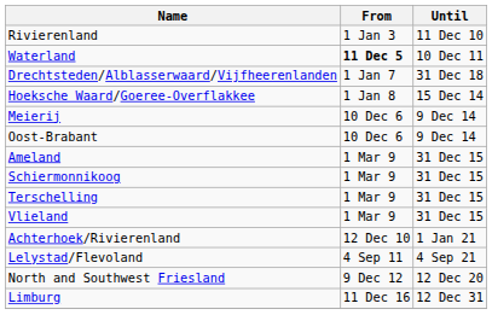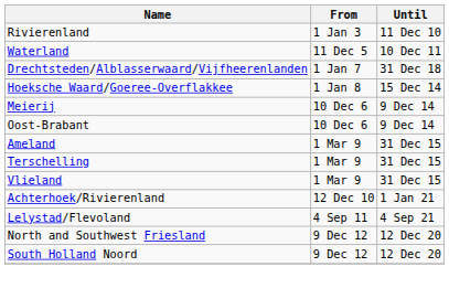 <table class="wikitable sortable">
 <tr>
 <th>Name</th>
 <th>From</th>
 <th>Until</th>
 </tr>
 <tr>
 <td>Rivierenland</td>
 <td>1 Jan 3</td>
 <td>11 Dec 10</td>
 </tr>
 <tr>
 <td><a href='#'>Waterland</a></td>
-<td><strong>11 Dec 5</strong></td>
+<td>11 Dec 5</td>
 <td>10 Dec 11</td>
 </tr>
 <tr>
 <td><a href='#'>Drechtsteden</a>/<a href='#'>Alblasserwaard</a>/<a href='#'>Vijfheerenlanden</a></td>
 <td>1 Jan 7</td>
 <td>31 Dec 18</td>
 </tr>
 <tr>
 <td><a href='#'>Hoeksche Waard</a>/<a href='#'>Goeree-Overflakkee</a></td>
 <td>1 Jan 8</td>
 <td>15 Dec 14</td>
 </tr>
 <tr>
 <td><a href='#'>Meierij</a></td>
 <td>10 Dec 6</td>
 <td>9 Dec 14</td>
 </tr>
 <tr>
 <td>Oost-Brabant</td>
 <td>10 Dec 6</td>
 <td>9 Dec 14</td>
 </tr>
 <tr>
 <td><a href='#'>Ameland</a></td>
-<td>1 Mar 9</td>
-<td>31 Dec 15</td>
-</tr>
-<tr>
-<td><a href='#'>Schiermonnikoog</a></td>
 <td>1 Mar 9</td>
 <td>31 Dec 15</td>
 </tr>
 <tr>
 <td><a href='#'>Terschelling</a></td>
 <td>1 Mar 9</td>
 <td>31 Dec 15</td>
 </tr>
 <tr>
 <td><a href='#'>Vlieland</a></td>
 <td>1 Mar 9</td>
 <td>31 Dec 15</td>
 </tr>
 <tr>
 <td><a href='#'>Achterhoek</a>/Rivierenland</td>
 <td>12 Dec 10</td>
 <td>1 Jan 21</td>
 </tr>
 <tr>
 <td><a href='#'>Lelystad</a>/Flevoland</td>
 <td>4 Sep 11</td>
 <td>4 Sep 21</td>
 </tr>
 <tr>
 <td>North and Southwest <a href='#'>Friesland</a></td>
 <td>9 Dec 12</td>
 <td>12 Dec 20</td>
 </tr>
 <tr>
-<td><a href='#'>Limburg</a></td>
-<td>11 Dec 16</td>
-<td>12 Dec 31</td>
+<td><a href='#'>South Holland</a> Noord</td>
+<td>9 Dec 12</td>
+<td>12 Dec 20</td>
 </tr>
 <tr>
 </tr>
 </table>
